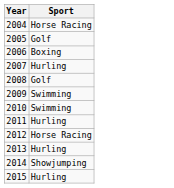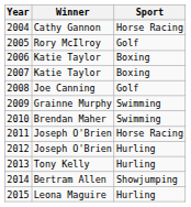 <table class="wikitable">
 <tr>
 <th>Year</th>
+<th>Winner</th>
 <th>Sport</th>
 </tr>
 <tr>
 <td>2004</td>
+<td>Cathy Gannon</td>
 <td>Horse Racing</td>
 </tr>
 <tr>
 <td>2005</td>
+<td>Rory McIlroy</td>
 <td>Golf</td>
 </tr>
 <tr>
 <td>2006</td>
+<td>Katie Taylor</td>
 <td>Boxing</td>
 </tr>
 <tr>
 <td>2007</td>
-<td>Hurling</td>
+<td>Katie Taylor</td>
+<td>Boxing</td>
 </tr>
 <tr>
 <td>2008</td>
+<td>Joe Canning</td>
 <td>Golf</td>
 </tr>
 <tr>
 <td>2009</td>
+<td>Grainne Murphy</td>
 <td>Swimming</td>
 </tr>
 <tr>
 <td>2010</td>
+<td>Brendan Maher</td>
 <td>Swimming</td>
 </tr>
 <tr>
 <td>2011</td>
+<td>Joseph O'Brien</td>
+<td>Horse Racing</td>
+</tr>
+<tr>
+<td>2012</td>
+<td>Joseph O'Brien</td>
 <td>Hurling</td>
 </tr>
 <tr>
-<td>2012</td>
-<td>Horse Racing</td>
-</tr>
-<tr>
 <td>2013</td>
+<td>Tony Kelly</td>
 <td>Hurling</td>
 </tr>
 <tr>
 <td>2014</td>
+<td>Bertram Allen</td>
 <td>Showjumping</td>
 </tr>
 <tr>
 <td>2015</td>
+<td>Leona Maguire</td>
 <td>Hurling</td>
 </tr>
 </table>
